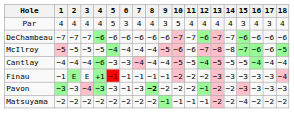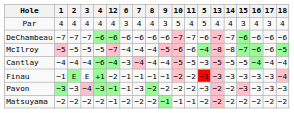 <table class="wikitable" style="text-align:center; font-size:90%;">
 <tr>
 <th>Hole</th>
 <th>1</th>
 <th>2</th>
 <th>3</th>
 <th>4</th>
-<th>5</th>
+<th>12</th>
 <th>6</th>
 <th>7</th>
 <th>8</th>
 <th>9</th>
 <th>10</th>
 <th>11</th>
-<th>12</th>
+<th>5</th>
 <th>13</th>
 <th>14</th>
 <th>15</th>
 <th>16</th>
 <th>17</th>
 <th>18</th>
 </tr>
 <tr>
 <td>Par</td>
 <td>4</td>
 <td>4</td>
 <td>4</td>
 <td>4</td>
-<td>5</td>
+<td>4</td>
 <td>3</td>
 <td>4</td>
 <td>4</td>
 <td>3</td>
 <td>5</td>
 <td>4</td>
-<td>4</td>
+<td>5</td>
 <td>4</td>
 <td>4</td>
 <td>3</td>
 <td>4</td>
 <td>3</td>
 <td>4</td>
 </tr>
 <tr>
 <td align=left> DeChambeau</td>
 <td>−7</td>
 <td>−7</td>
 <td>−7</td>
 <td style="background: PaleGreen;">−6</td>
-<td>−6</td>
+<td style="background: PaleGreen;">−6</td>
 <td>−6</td>
 <td>−6</td>
 <td>−6</td>
 <td>−6</td>
 <td style="background: Pink;">−7</td>
 <td>−7</td>
-<td style="background: PaleGreen;">−6</td>
+<td>−6</td>
 <td style="background: Pink;">−7</td>
 <td>−7</td>
 <td style="background: PaleGreen;">−6</td>
 <td>−6</td>
 <td>−6</td>
 <td>−6</td>
 </tr>
 <tr>
 <td align=left> McIlroy</td>
 <td style="background: Pink;">−5</td>
 <td>−5</td>
 <td>−5</td>
 <td>−5</td>
-<td style="background: PaleGreen;">−4</td>
+<td style="background: Pink;">−7</td>
 <td>−4</td>
 <td>−4</td>
 <td>−4</td>
 <td style="background: Pink;">−5</td>
 <td style="background: Pink;">−6</td>
 <td>−6</td>
-<td style="background: Pink;">−7</td>
+<td style="background: PaleGreen;">−4</td>
 <td style="background: Pink;">−8</td>
 <td>−8</td>
 <td style="background: PaleGreen;">−7</td>
 <td style="background: PaleGreen;">−6</td>
 <td>−6</td>
 <td style="background: PaleGreen;">−5</td>
 </tr>
 <tr>
 <td align=left> Cantlay</td>
 <td>−4</td>
 <td>−4</td>
 <td>−4</td>
 <td style="background: PaleGreen;">−6</td>
-<td>−3</td>
+<td style="background: PaleGreen;">−4</td>
 <td>−3</td>
 <td style="background: Pink;">−4</td>
 <td>−4</td>
 <td>−4</td>
 <td style="background: Pink;">−5</td>
 <td>−5</td>
-<td style="background: PaleGreen;">−4</td>
+<td>−3</td>
 <td style="background: Pink;">−5</td>
 <td>−5</td>
 <td>−5</td>
 <td style="background: PaleGreen;">−4</td>
 <td>−4</td>
 <td>−4</td>
 </tr>
 <tr>
 <td align=left> Finau</td>
 <td>−1</td>
 <td style="background: PaleGreen;">E</td>
 <td>E</td>
 <td style="background: PaleGreen;">+1</td>
-<td style="background: Red;">−1</td>
+<td>−2</td>
 <td>−1</td>
 <td>−1</td>
 <td>−1</td>
 <td>−1</td>
 <td style="background: Pink;">−2</td>
 <td>−2</td>
-<td>−2</td>
+<td style="background: Red;">−1</td>
 <td style="background: Pink;">−3</td>
 <td>−3</td>
 <td>−3</td>
 <td>−3</td>
 <td>−3</td>
 <td style="background: Pink;">−4</td>
 </tr>
 <tr>
 <td align=left> Pavon</td>
 <td style="background: PaleGreen;">−3</td>
 <td>−3</td>
 <td style="background: Pink;">−4</td>
 <td style="background: PaleGreen;">−3</td>
-<td>−3</td>
+<td style="background: PaleGreen;">−1</td>
 <td>−1</td>
 <td>−3</td>
-<td style="background: PaleGreen;"><strong>−2</strong></td>
+<td style="background: PaleGreen;">−2</td>
 <td>−2</td>
 <td>−2</td>
 <td>−2</td>
-<td style="background: PaleGreen;">−1</td>
+<td>−3</td>
 <td style="background: Pink;">−2</td>
 <td>−2</td>
 <td style="background: Pink;">−3</td>
 <td>−3</td>
 <td>−3</td>
 <td>−3</td>
 </tr>
 <tr>
 <td align=left> Matsuyama</td>
 <td>−2</td>
 <td>−2</td>
 <td>−2</td>
 <td>−2</td>
-<td>−2</td>
+<td>−1</td>
 <td>−2</td>
 <td>−2</td>
 <td>−2</td>
 <td style="background: PaleGreen;">−1</td>
 <td>−1</td>
 <td>−1</td>
-<td>−1</td>
+<td>−2</td>
 <td style="background: Pink;">−2</td>
 <td>−2</td>
-<td>−4</td>
+<td>−2</td>
 <td>−2</td>
 <td>−2</td>
 <td>−2</td>
 </tr>
 </table>
